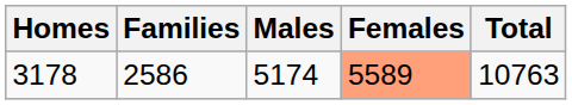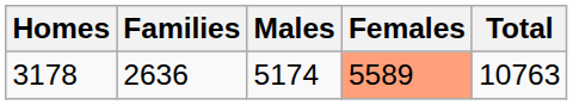 <table class="wikitable">
 <tr>
 <th>Homes</th>
 <th>Families</th>
 <th>Males</th>
 <th>Females</th>
 <th>Total</th>
 </tr>
 <tr>
 <td>3178</td>
-<td>2586</td>
+<td>2636</td>
 <td>5174</td>
 <td style="background: lightsalmon;">5589</td>
 <td>10763</td>
 </tr>
 </table>
